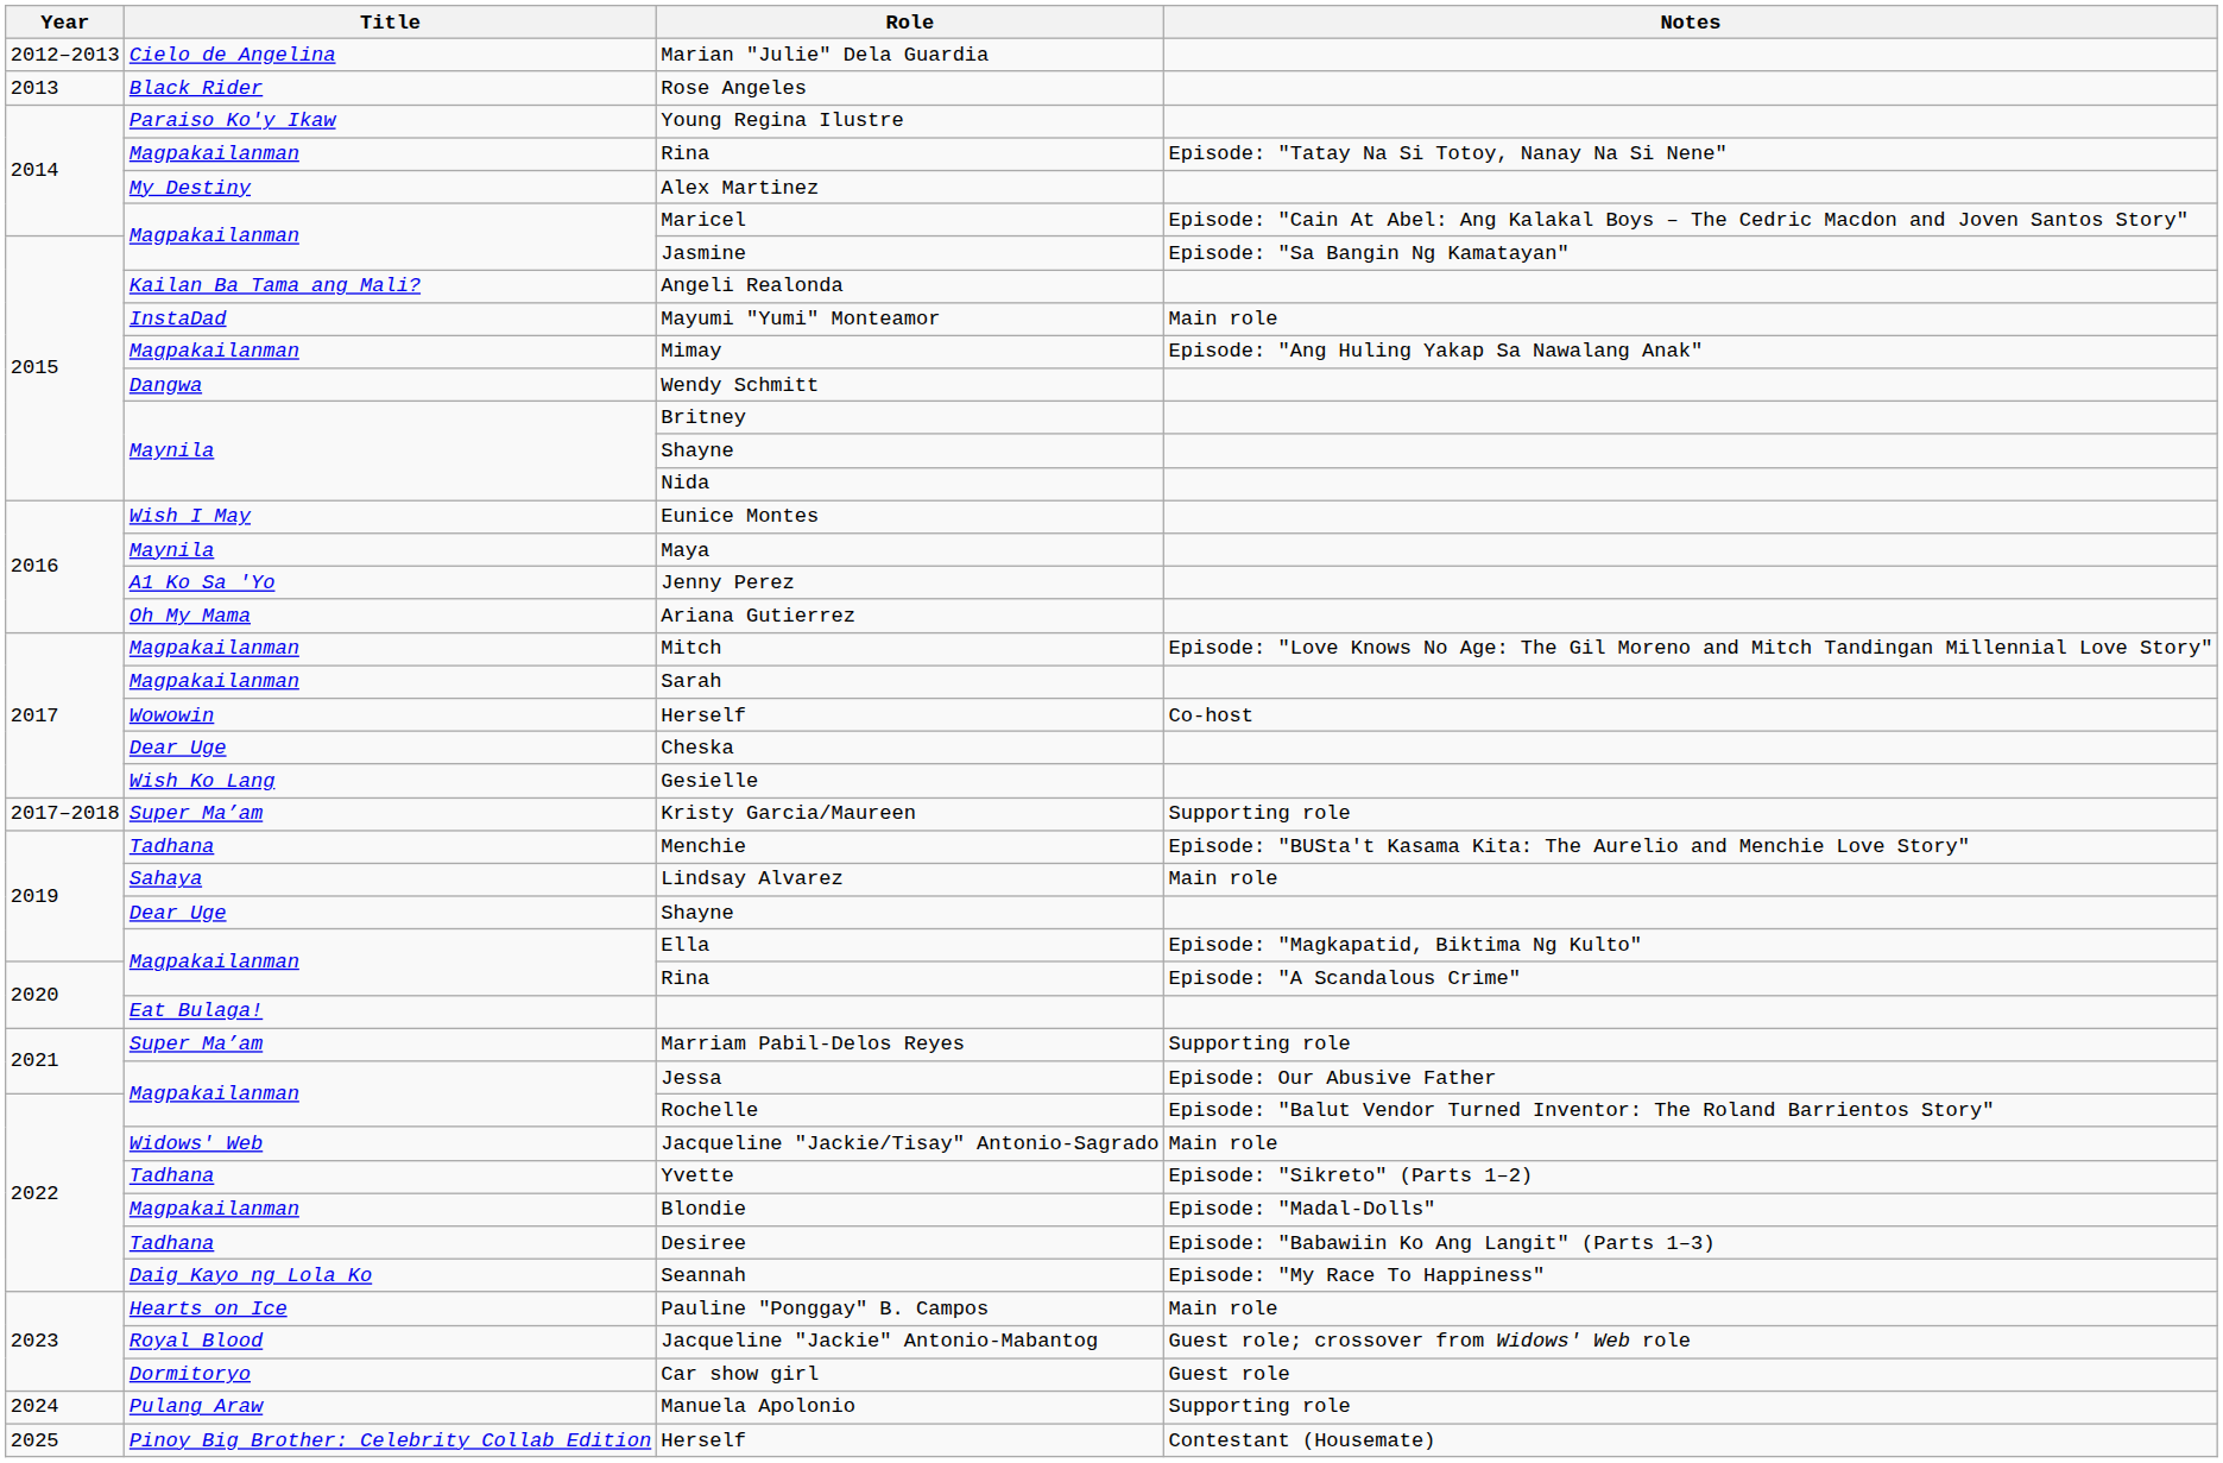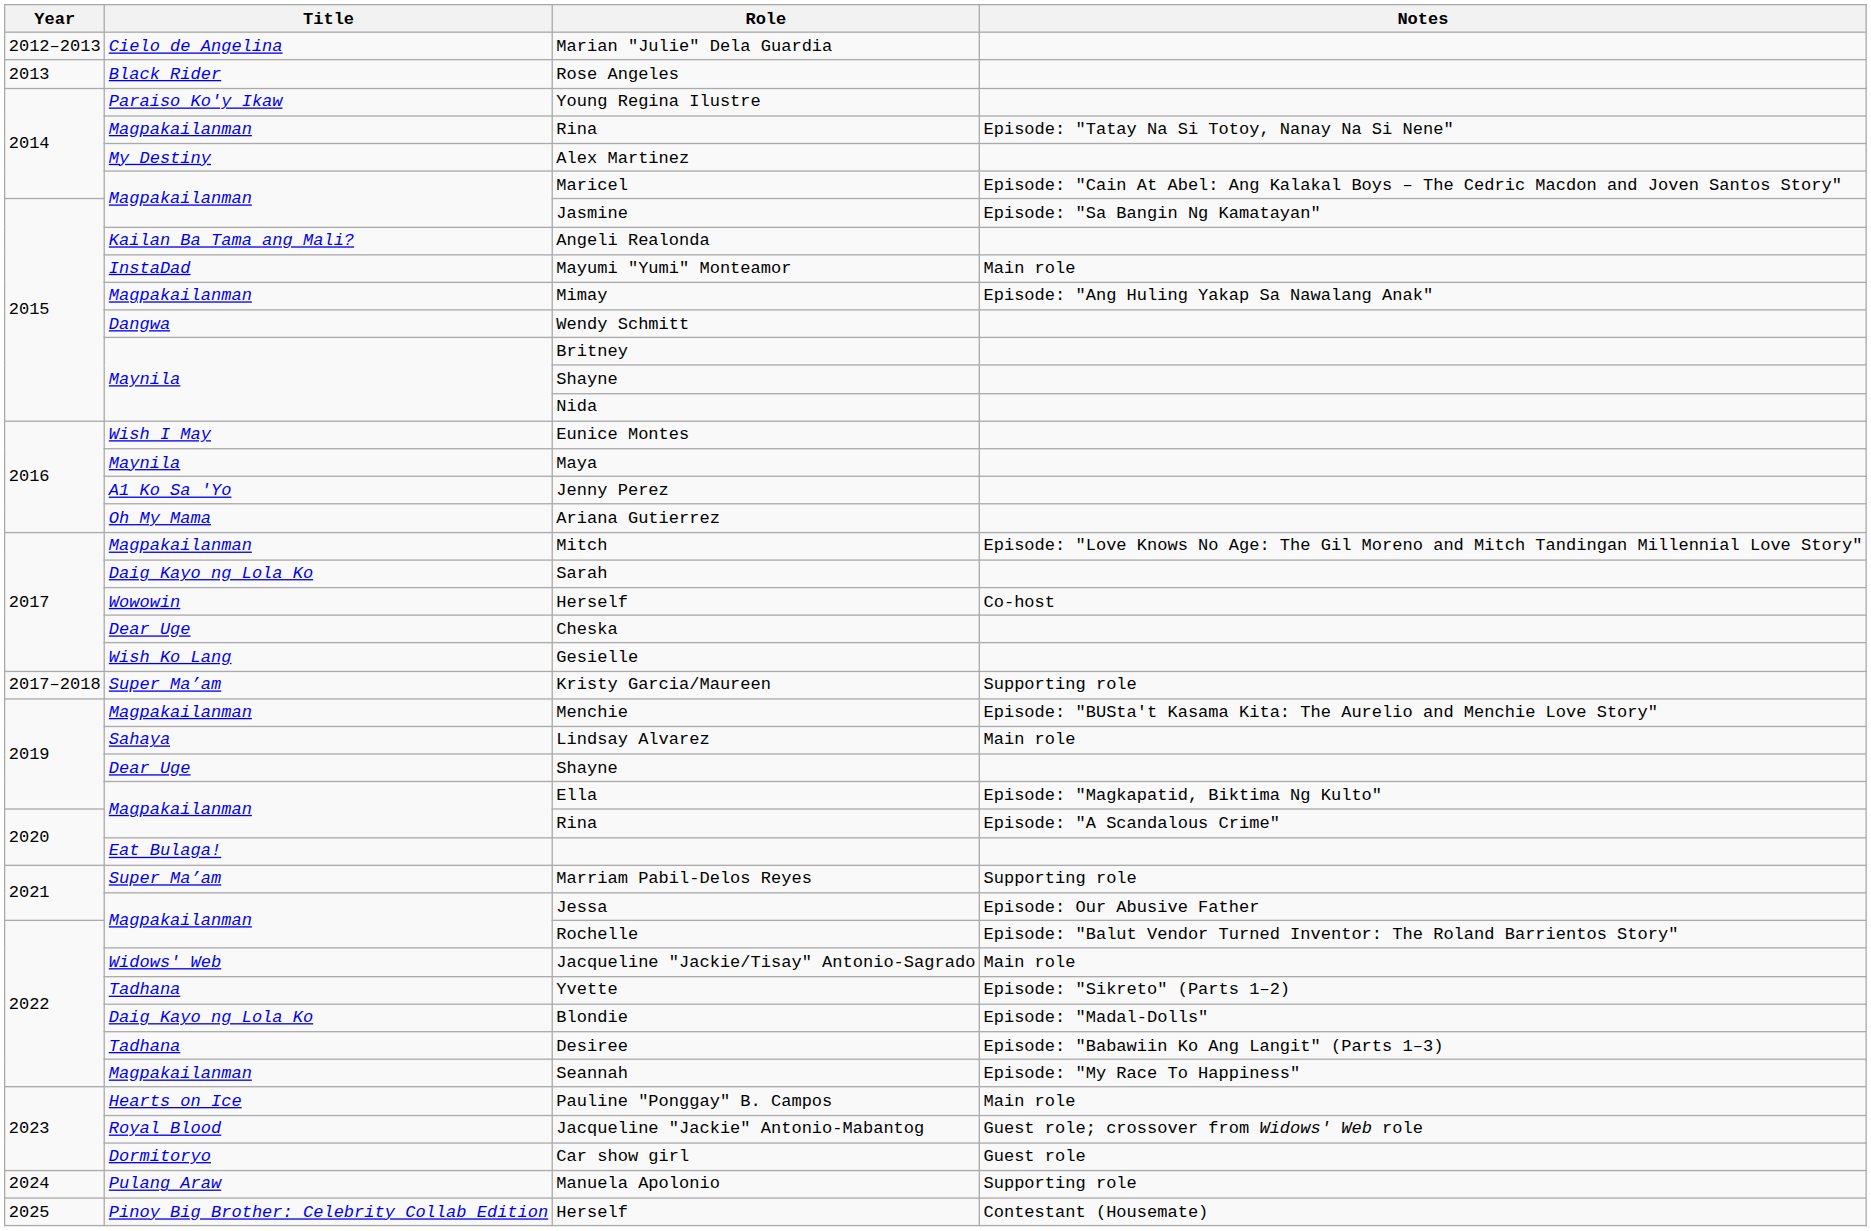 <table class="wikitable sortable" >
 <tr>
 <th>Year</th>
 <th>Title</th>
 <th>Role</th>
 <th class="unsortable">Notes</th>
 </tr>
 <tr>
 <td>2012–2013</td>
 <td><em><a href='#'>Cielo de Angelina</a></em></td>
 <td>Marian "Julie" Dela Guardia</td>
 <td></td>
 </tr>
 <tr>
 <td>2013</td>
 <td><em><a href='#'>Black Rider</a></em></td>
 <td>Rose Angeles</td>
 <td></td>
 </tr>
 <tr>
 <td rowspan="4">2014</td>
 <td><em><a href='#'>Paraiso Ko'y Ikaw</a></em></td>
 <td>Young Regina Ilustre</td>
 <td></td>
 </tr>
 <tr>
 <td><em><a href='#'>Magpakailanman</a></em></td>
 <td>Rina</td>
 <td>Episode: "Tatay Na Si Totoy, Nanay Na Si Nene"</td>
 </tr>
 <tr>
 <td><em><a href='#'>My Destiny</a></em></td>
 <td>Alex Martinez</td>
 <td></td>
 </tr>
 <tr>
 <td rowspan="2"><em><a href='#'>Magpakailanman</a></em></td>
 <td>Maricel</td>
 <td>Episode: "Cain At Abel: Ang Kalakal Boys – The Cedric Macdon and Joven Santos Story"</td>
 </tr>
 <tr>
 <td rowspan="8">2015</td>
 <td>Jasmine</td>
 <td>Episode: "Sa Bangin Ng Kamatayan"</td>
 </tr>
 <tr>
 <td><em><a href='#'>Kailan Ba Tama ang Mali?</a></em></td>
 <td>Angeli Realonda</td>
 <td></td>
 </tr>
 <tr>
 <td><em><a href='#'>InstaDad</a></em></td>
 <td>Mayumi "Yumi" Monteamor</td>
 <td>Main role</td>
 </tr>
 <tr>
 <td><em><a href='#'>Magpakailanman</a></em></td>
 <td>Mimay</td>
 <td>Episode: "Ang Huling Yakap Sa Nawalang Anak"</td>
 </tr>
 <tr>
 <td><em><a href='#'>Dangwa</a></em></td>
 <td>Wendy Schmitt</td>
 <td></td>
 </tr>
 <tr>
 <td rowspan="3"><em><a href='#'>Maynila</a></em></td>
 <td>Britney</td>
 <td></td>
 </tr>
 <tr>
 <td>Shayne</td>
 <td></td>
 </tr>
 <tr>
 <td>Nida</td>
 <td></td>
 </tr>
 <tr>
 <td rowspan="4">2016</td>
 <td><em><a href='#'>Wish I May</a></em></td>
 <td>Eunice Montes</td>
 <td></td>
 </tr>
 <tr>
 <td><em><a href='#'>Maynila</a></em></td>
 <td>Maya</td>
 <td></td>
 </tr>
 <tr>
 <td><em><a href='#'>A1 Ko Sa 'Yo</a></em></td>
 <td>Jenny Perez</td>
 <td></td>
 </tr>
 <tr>
 <td><em><a href='#'>Oh My Mama</a></em></td>
 <td>Ariana Gutierrez</td>
 <td></td>
 </tr>
 <tr>
 <td rowspan="5">2017</td>
 <td><em><a href='#'>Magpakailanman</a></em></td>
 <td>Mitch</td>
 <td>Episode: "Love Knows No Age: The Gil Moreno and Mitch Tandingan Millennial Love Story"</td>
 </tr>
 <tr>
-<td><em><a href='#'>Magpakailanman</a></em></td>
+<td><em><a href='#'>Daig Kayo ng Lola Ko</a></em></td>
 <td>Sarah</td>
 <td></td>
 </tr>
 <tr>
 <td><em><a href='#'>Wowowin</a></em></td>
 <td>Herself</td>
 <td>Co-host</td>
 </tr>
 <tr>
 <td><em><a href='#'>Dear Uge</a></em></td>
 <td>Cheska</td>
 <td></td>
 </tr>
 <tr>
 <td><em><a href='#'>Wish Ko Lang</a></em></td>
 <td>Gesielle</td>
 <td></td>
 </tr>
 <tr>
 <td>2017–2018</td>
 <td><em><a href='#'>Super Ma’am</a></em></td>
 <td>Kristy Garcia/Maureen</td>
 <td>Supporting role</td>
 </tr>
 <tr>
 <td rowspan="4">2019</td>
-<td><em><a href='#'>Tadhana</a></em></td>
+<td><em><a href='#'>Magpakailanman</a></em></td>
 <td>Menchie</td>
 <td>Episode: "BUSta't Kasama Kita: The Aurelio and Menchie Love Story"</td>
 </tr>
 <tr>
 <td><em><a href='#'>Sahaya</a></em></td>
 <td>Lindsay Alvarez</td>
 <td>Main role</td>
 </tr>
 <tr>
 <td><em><a href='#'>Dear Uge</a></em></td>
 <td>Shayne</td>
 <td></td>
 </tr>
 <tr>
 <td rowspan="2"><em><a href='#'>Magpakailanman</a></em></td>
 <td>Ella</td>
 <td>Episode: "Magkapatid, Biktima Ng Kulto"</td>
 </tr>
 <tr>
 <td rowspan="2">2020</td>
 <td>Rina</td>
 <td>Episode: "A Scandalous Crime"</td>
 </tr>
 <tr>
 <td><em><a href='#'>Eat Bulaga!</a></em></td>
 <td></td>
 <td></td>
 </tr>
 <tr>
 <td rowspan="2">2021</td>
 <td><em><a href='#'>Super Ma’am</a></em></td>
 <td>Marriam Pabil-Delos Reyes</td>
 <td>Supporting role</td>
 </tr>
 <tr>
 <td rowspan="2"><em><a href='#'>Magpakailanman</a></em></td>
 <td>Jessa</td>
 <td>Episode: Our Abusive Father</td>
 </tr>
 <tr>
 <td rowspan="6">2022</td>
 <td>Rochelle</td>
 <td>Episode: "Balut Vendor Turned Inventor: The Roland Barrientos Story"</td>
 </tr>
 <tr>
 <td><em><a href='#'>Widows' Web</a></em></td>
 <td>Jacqueline "Jackie/Tisay" Antonio-Sagrado</td>
 <td>Main role</td>
 </tr>
 <tr>
 <td><em><a href='#'>Tadhana</a></em></td>
 <td>Yvette</td>
 <td>Episode: "Sikreto" (Parts 1–2)</td>
 </tr>
 <tr>
-<td><em><a href='#'>Magpakailanman</a></em></td>
+<td><em><a href='#'>Daig Kayo ng Lola Ko</a></em></td>
 <td>Blondie</td>
 <td>Episode: "Madal-Dolls"</td>
 </tr>
 <tr>
 <td><em><a href='#'>Tadhana</a></em></td>
 <td>Desiree</td>
 <td>Episode: "Babawiin Ko Ang Langit" (Parts 1–3)</td>
 </tr>
 <tr>
-<td><em><a href='#'>Daig Kayo ng Lola Ko</a></em></td>
+<td><em><a href='#'>Magpakailanman</a></em></td>
 <td>Seannah</td>
 <td>Episode: "My Race To Happiness"</td>
 </tr>
 <tr>
 <td rowspan="3">2023</td>
 <td><em><a href='#'>Hearts on Ice</a></em></td>
 <td>Pauline "Ponggay" B. Campos</td>
 <td>Main role</td>
 </tr>
 <tr>
 <td><em><a href='#'>Royal Blood</a></em></td>
 <td>Jacqueline "Jackie" Antonio-Mabantog</td>
 <td>Guest role; crossover from <em>Widows' Web</em> role</td>
 </tr>
 <tr>
 <td><em><a href='#'>Dormitoryo</a></em></td>
 <td>Car show girl</td>
 <td>Guest role</td>
 </tr>
 <tr>
 <td>2024</td>
 <td><em><a href='#'>Pulang Araw</a></em></td>
 <td>Manuela Apolonio</td>
 <td>Supporting role</td>
 </tr>
 <tr>
 <td>2025</td>
 <td><em><a href='#'>Pinoy Big Brother: Celebrity Collab Edition</a></em></td>
 <td>Herself</td>
 <td>Contestant (Housemate)</td>
 </tr>
 </table>
